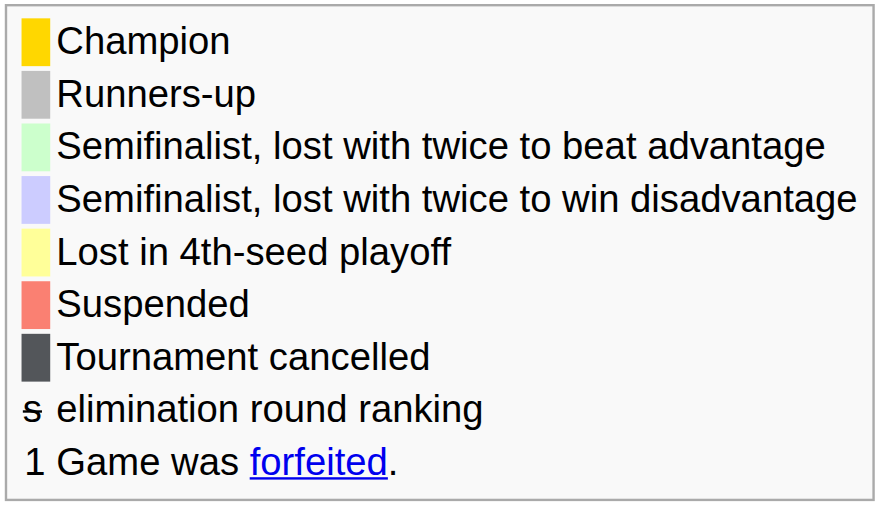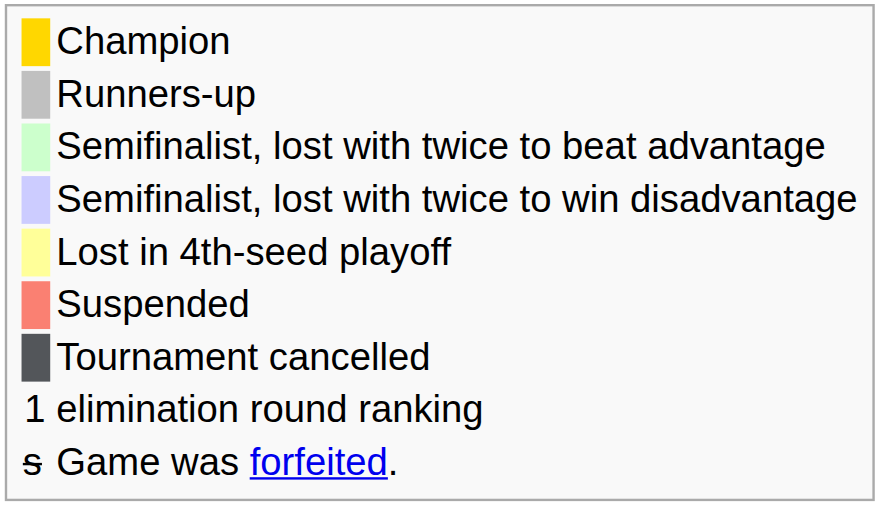 <table class="infobox">
 <tr>
 <td style="width:10px; background:gold;"></td>
 <td>Champion</td>
 </tr>
 <tr>
 <td style="background:silver;"></td>
 <td>Runners-up</td>
 </tr>
 <tr>
 <td style="background:#cfc;"></td>
 <td>Semifinalist, lost with twice to beat advantage</td>
 </tr>
 <tr>
 <td style="background:#ccf;"></td>
 <td>Semifinalist, lost with twice to win disadvantage</td>
 </tr>
 <tr>
 <td style="background:#ff9;"></td>
 <td>Lost in 4th-seed playoff</td>
 </tr>
 <tr>
 <td style="background:salmon;"></td>
 <td>Suspended</td>
 </tr>
 <tr>
 <td style="background:#53565a;"></td>
 <td>Tournament cancelled</td>
 </tr>
 <tr>
-<td><s>s</s></td>
+<td align=center>1</td>
 <td>elimination round ranking</td>
 </tr>
 <tr>
-<td align=center>1</td>
+<td><s>s</s></td>
 <td>Game was <a href='#'>forfeited</a>.</td>
 </tr>
 </table>
